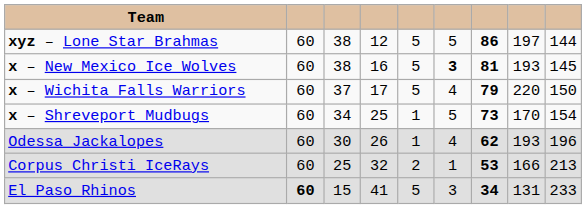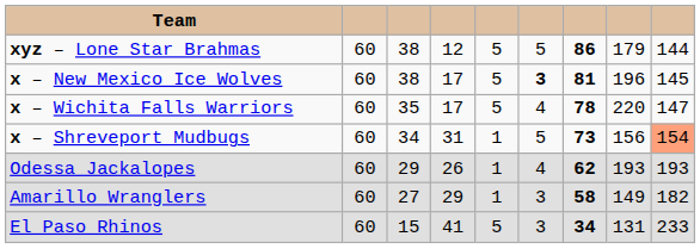 <table class="wikitable" style="text-align:center">
 <tr>
 <th style="background:#dfc0a1; width:46%;">Team</th>
 <th style="background:#dfc0a1; width:6%;"></th>
 <th style="background:#dfc0a1; width:6%;"></th>
 <th style="background:#dfc0a1; width:6%;"></th>
 <th style="background:#dfc0a1; width:6%;"></th>
 <th style="background:#dfc0a1; width:6%;"></th>
 <th style="background:#dfc0a1; width:6%;"></th>
 <th style="background:#dfc0a1; width:6%;"></th>
 <th style="background:#dfc0a1; width:6%;"></th>
 </tr>
 <tr>
 <td align=left><strong>xyz</strong> – <a href='#'>Lone Star Brahmas</a></td>
 <td>60</td>
 <td>38</td>
 <td>12</td>
 <td>5</td>
 <td>5</td>
 <td><strong>86</strong></td>
-<td>197</td>
+<td>179</td>
 <td>144</td>
 </tr>
 <tr>
 <td align=left><strong>x</strong> – <a href='#'>New Mexico Ice Wolves</a></td>
 <td>60</td>
 <td>38</td>
-<td>16</td>
+<td>17</td>
 <td>5</td>
 <td><strong>3</strong></td>
 <td><strong>81</strong></td>
-<td>193</td>
+<td>196</td>
 <td>145</td>
 </tr>
 <tr>
 <td align=left><strong>x</strong> – <a href='#'>Wichita Falls Warriors</a></td>
 <td>60</td>
-<td>37</td>
+<td>35</td>
 <td>17</td>
 <td>5</td>
 <td>4</td>
-<td><strong>79</strong></td>
+<td><strong>78</strong></td>
 <td>220</td>
-<td>150</td>
+<td>147</td>
 </tr>
 <tr>
 <td align=left><strong>x</strong> – <a href='#'>Shreveport Mudbugs</a></td>
 <td>60</td>
 <td>34</td>
-<td>25</td>
+<td>31</td>
 <td>1</td>
 <td>5</td>
 <td><strong>73</strong></td>
-<td>170</td>
-<td>154</td>
+<td>156</td>
+<td style="background: lightsalmon;">154</td>
 </tr>
 <tr bgcolor=e0e0e0>
 <td align=left><a href='#'>Odessa Jackalopes</a></td>
 <td>60</td>
-<td>30</td>
+<td>29</td>
 <td>26</td>
 <td>1</td>
 <td>4</td>
 <td><strong>62</strong></td>
 <td>193</td>
-<td>196</td>
+<td>193</td>
 </tr>
 <tr bgcolor=e0e0e0>
-<td align=left><a href='#'>Corpus Christi IceRays</a></td>
+<td align=left><a href='#'>Amarillo Wranglers</a></td>
 <td>60</td>
-<td>25</td>
-<td>32</td>
-<td>2</td>
+<td>27</td>
+<td>29</td>
 <td>1</td>
-<td><strong>53</strong></td>
-<td>166</td>
-<td>213</td>
+<td>3</td>
+<td><strong>58</strong></td>
+<td>149</td>
+<td>182</td>
 </tr>
 <tr bgcolor=e0e0e0>
 <td align=left><a href='#'>El Paso Rhinos</a></td>
-<td><strong>60</strong></td>
+<td>60</td>
 <td>15</td>
 <td>41</td>
 <td>5</td>
 <td>3</td>
 <td><strong>34</strong></td>
 <td>131</td>
 <td>233</td>
 </tr>
 </table>
